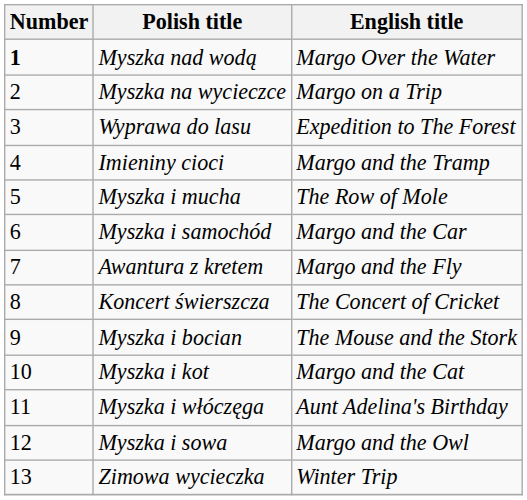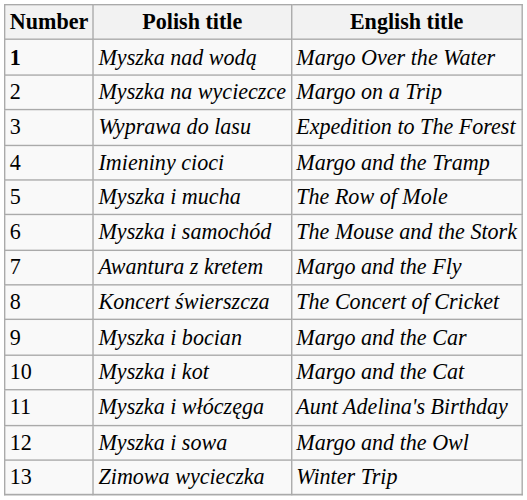 <table class="wikitable">
 <tr>
 <th>Number</th>
 <th>Polish title</th>
 <th>English title</th>
 </tr>
 <tr>
 <td><strong>1</strong></td>
 <td><em>Myszka nad wodą</em></td>
 <td><em>Margo Over the Water</em></td>
 </tr>
 <tr>
 <td>2</td>
 <td><em>Myszka na wycieczce</em></td>
 <td><em>Margo on a Trip</em></td>
 </tr>
 <tr>
 <td>3</td>
 <td><em>Wyprawa do lasu</em></td>
 <td><em>Expedition to The Forest</em></td>
 </tr>
 <tr>
 <td>4</td>
 <td><em>Imieniny cioci</em></td>
 <td><em>Margo and the Tramp</em></td>
 </tr>
 <tr>
 <td>5</td>
 <td><em>Myszka i mucha</em></td>
 <td><em>The Row of Mole</em></td>
 </tr>
 <tr>
 <td>6</td>
 <td><em>Myszka i samochód</em></td>
-<td><em>Margo and the Car</em></td>
+<td><em>The Mouse and the Stork</em></td>
 </tr>
 <tr>
 <td>7</td>
 <td><em>Awantura z kretem</em></td>
 <td><em>Margo and the Fly</em></td>
 </tr>
 <tr>
 <td>8</td>
 <td><em>Koncert świerszcza</em></td>
 <td><em>The Concert of Cricket</em></td>
 </tr>
 <tr>
 <td>9</td>
 <td><em>Myszka i bocian</em></td>
-<td><em>The Mouse and the Stork</em></td>
+<td><em>Margo and the Car</em></td>
 </tr>
 <tr>
 <td>10</td>
 <td><em>Myszka i kot</em></td>
 <td><em>Margo and the Cat</em></td>
 </tr>
 <tr>
 <td>11</td>
 <td><em>Myszka i włóczęga</em></td>
 <td><em>Aunt Adelina's Birthday</em></td>
 </tr>
 <tr>
 <td>12</td>
 <td><em>Myszka i sowa</em></td>
 <td><em>Margo and the Owl</em></td>
 </tr>
 <tr>
 <td>13</td>
 <td><em>Zimowa wycieczka</em></td>
 <td><em>Winter Trip</em></td>
 </tr>
 <tr>
 </tr>
 </table>
